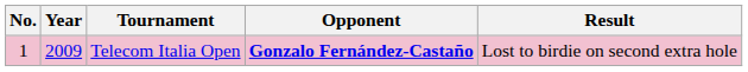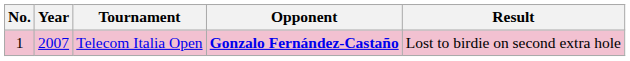 <table class="wikitable" style="font-size:95%;">
 <tr>
 <th>No.</th>
 <th>Year</th>
 <th>Tournament</th>
 <th>Opponent</th>
 <th>Result</th>
 </tr>
 <tr style="background:#F2C1D1;">
 <td align=center>1</td>
-<td><a href='#'>2009</a></td>
+<td><a href='#'>2007</a></td>
 <td><a href='#'>Telecom Italia Open</a></td>
 <td><strong> <a href='#'>Gonzalo Fernández-Castaño</a></strong></td>
 <td>Lost to birdie on second extra hole</td>
 </tr>
 </table>
